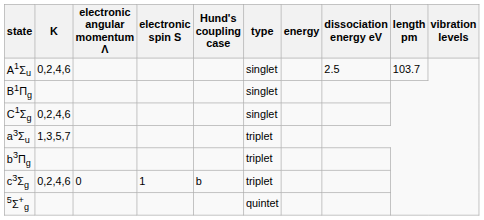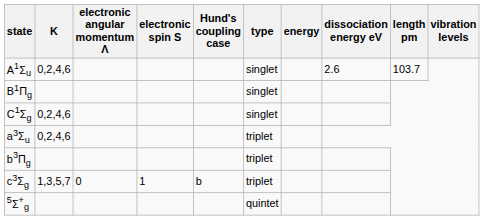 <table class="wikitable">
 <tr>
 <th>state</th>
 <th>K</th>
 <th>electronic angular momentum Λ</th>
 <th>electronic spin S</th>
 <th>Hund's coupling case</th>
 <th>type</th>
 <th>energy</th>
 <th>dissociation energy eV</th>
 <th>length pm</th>
 <th>vibration levels</th>
 </tr>
 <tr>
 <td>A<sup>1</sup>Σ<sub>u</sub></td>
 <td>0,2,4,6</td>
 <td></td>
 <td></td>
 <td></td>
 <td>singlet</td>
 <td></td>
-<td>2.5</td>
+<td>2.6</td>
 <td>103.7</td>
 </tr>
 <tr>
 <td>B<sup>1</sup>Π<sub>g</sub></td>
 <td></td>
 <td></td>
 <td></td>
 <td></td>
 <td>singlet</td>
 <td></td>
 <td></td>
 </tr>
 <tr>
 <td>C<sup>1</sup>Σ<sub>g</sub></td>
 <td>0,2,4,6</td>
 <td></td>
 <td></td>
 <td></td>
 <td>singlet</td>
 <td></td>
 <td></td>
 </tr>
 <tr>
 <td>a<sup>3</sup>Σ<sub>u</sub></td>
-<td>1,3,5,7</td>
+<td>0,2,4,6</td>
 <td></td>
 <td></td>
 <td></td>
 <td>triplet</td>
 <td></td>
 </tr>
 <tr>
 <td>b<sup>3</sup>Π<sub>g</sub></td>
 <td></td>
 <td></td>
 <td></td>
 <td></td>
 <td>triplet</td>
 <td></td>
 <td></td>
 </tr>
 <tr>
 <td>c<sup>3</sup>Σ<sub>g</sub></td>
-<td>0,2,4,6</td>
+<td>1,3,5,7</td>
 <td>0</td>
 <td>1</td>
 <td>b</td>
 <td>triplet</td>
 <td></td>
 <td></td>
 </tr>
 <tr>
 <td><sup>5</sup>Σ<sup>+</sup><sub>g</sub></td>
 <td></td>
 <td></td>
 <td></td>
 <td></td>
 <td>quintet</td>
 <td></td>
 <td></td>
 </tr>
 </table>
